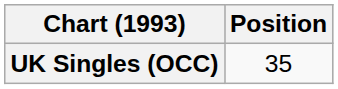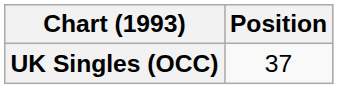 <table class="wikitable plainrowheaders" style="text-align:center">
 <tr>
 <th>Chart (1993)</th>
 <th>Position</th>
 </tr>
 <tr>
 <th scope="row">UK Singles (OCC)</th>
-<td>35</td>
+<td>37</td>
 </tr>
 </table>
